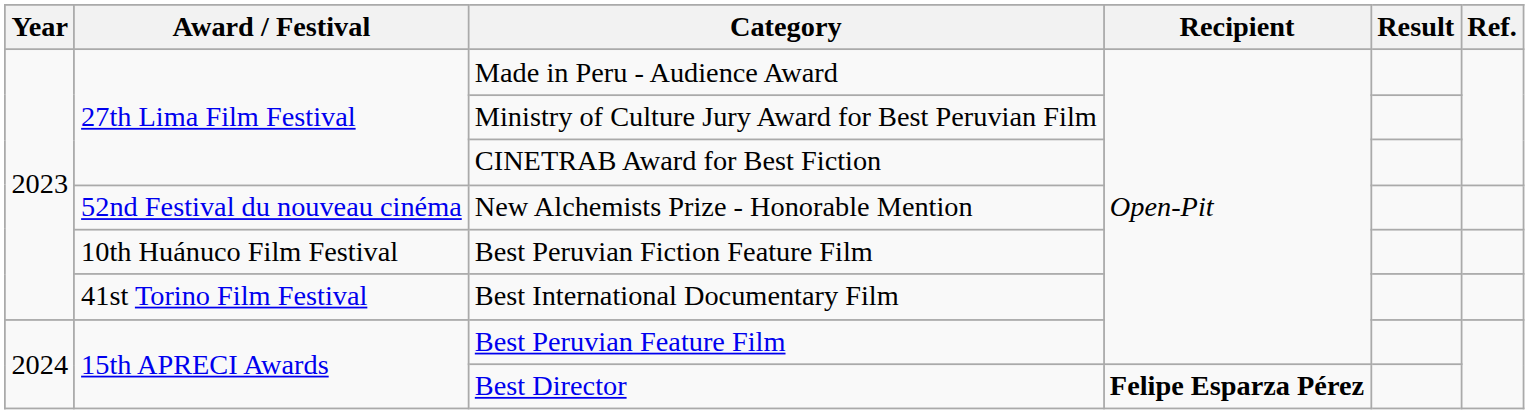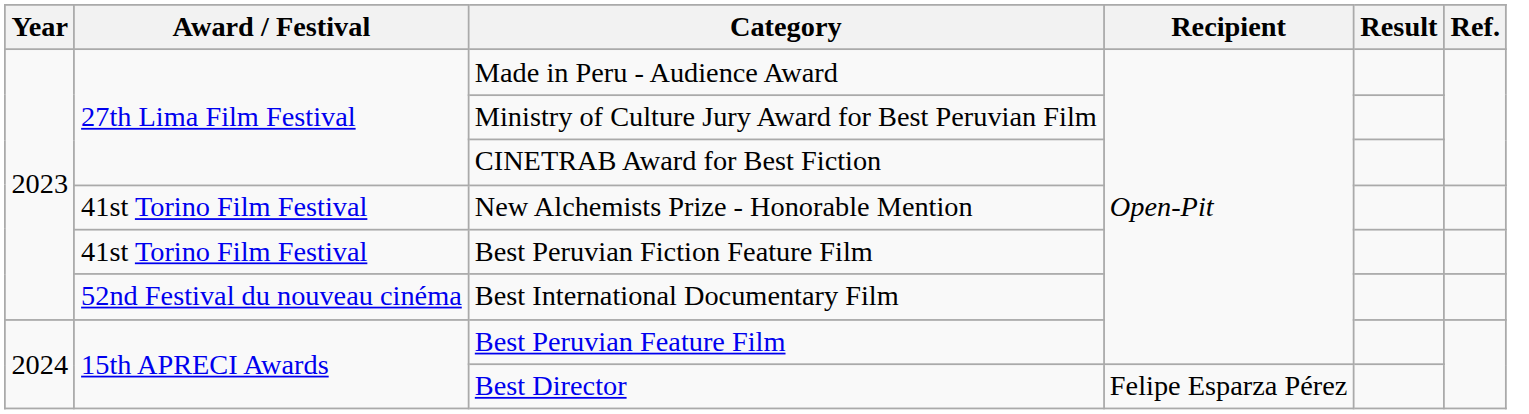 <table class="wikitable">
 <tr>
 <th>Year</th>
 <th>Award / Festival</th>
 <th>Category</th>
 <th>Recipient</th>
 <th>Result</th>
 <th>Ref.</th>
 </tr>
 <tr>
 <td rowspan="6">2023</td>
 <td rowspan="3"><a href='#'>27th Lima Film Festival</a></td>
 <td>Made in Peru - Audience Award</td>
 <td rowspan="7"><em>Open-Pit</em></td>
 <td></td>
 <td rowspan="3"></td>
 </tr>
 <tr>
 <td>Ministry of Culture Jury Award for Best Peruvian Film</td>
 <td></td>
 </tr>
 <tr>
 <td>CINETRAB Award for Best Fiction</td>
 <td></td>
 </tr>
 <tr>
-<td><a href='#'>52nd Festival du nouveau cinéma</a></td>
+<td>41st <a href='#'>Torino Film Festival</a></td>
 <td>New Alchemists Prize - Honorable Mention</td>
 <td></td>
 <td></td>
 </tr>
 <tr>
-<td>10th Huánuco Film Festival</td>
+<td>41st <a href='#'>Torino Film Festival</a></td>
 <td>Best Peruvian Fiction Feature Film</td>
 <td></td>
 <td></td>
 </tr>
 <tr>
-<td>41st <a href='#'>Torino Film Festival</a></td>
+<td><a href='#'>52nd Festival du nouveau cinéma</a></td>
 <td>Best International Documentary Film</td>
 <td></td>
 <td></td>
 </tr>
 <tr>
 <td rowspan="2">2024</td>
 <td rowspan="2"><a href='#'>15th APRECI Awards</a></td>
 <td><a href='#'>Best Peruvian Feature Film</a></td>
 <td></td>
 <td rowspan="2"></td>
 </tr>
 <tr>
 <td><a href='#'>Best Director</a></td>
-<td><strong>Felipe Esparza Pérez</strong></td>
+<td>Felipe Esparza Pérez</td>
 <td></td>
 </tr>
 </table>
